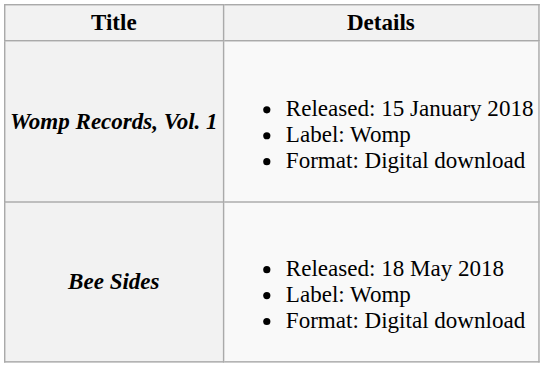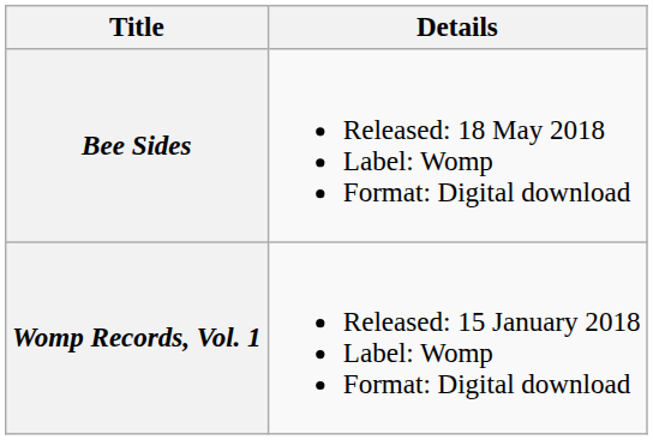 <table class="wikitable plainrowheaders">
 <tr>
 <th scope="col">Title</th>
 <th scope="col">Details</th>
 </tr>
 <tr>
+<th scope="row"><em>Bee Sides</em></th>
+<td><br><ul><li>Released: 18 May 2018</li><li>Label: Womp</li><li>Format: Digital download</li></ul></td>
+</tr>
+<tr>
 <th scope="row"><em>Womp Records, Vol. 1</em></th>
 <td><br><ul><li>Released: 15 January 2018</li><li>Label: Womp</li><li>Format: Digital download</li></ul></td>
 </tr>
-<tr>
-<th scope="row"><em>Bee Sides</em></th>
-<td><br><ul><li>Released: 18 May 2018</li><li>Label: Womp</li><li>Format: Digital download</li></ul></td>
-</tr>
 </table>
